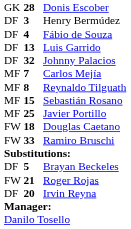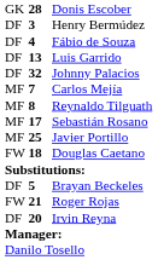 <table style = "font-size: 90%" cellspacing = "0" cellpadding = "0">
 <tr>
 <td colspan = 4></td>
 </tr>
 <tr>
 <th style="width:25px;"></th>
 <th style="width:25px;"></th>
 </tr>
 <tr>
 <td>GK</td>
 <td><strong>28</strong></td>
 <td> <a href='#'>Donis Escober</a></td>
 </tr>
 <tr>
 <td>DF</td>
 <td><strong>3</strong></td>
 <td> Henry Bermúdez</td>
 </tr>
 <tr>
 <td>DF</td>
 <td><strong>4</strong></td>
 <td> <a href='#'>Fábio de Souza</a></td>
 <td></td>
 <td></td>
 </tr>
 <tr>
 <td>DF</td>
 <td><strong>13</strong></td>
 <td> <a href='#'>Luis Garrido</a></td>
 </tr>
 <tr>
 <td>DF</td>
 <td><strong>32</strong></td>
 <td> <a href='#'>Johnny Palacios</a></td>
 </tr>
 <tr>
 <td>MF</td>
 <td><strong>7</strong></td>
 <td> <a href='#'>Carlos Mejía</a></td>
 <td></td>
 <td></td>
 <td></td>
 <td></td>
 </tr>
 <tr>
 <td>MF</td>
 <td><strong>8</strong></td>
 <td> <a href='#'>Reynaldo Tilguath</a></td>
 <td></td>
 <td></td>
 </tr>
 <tr>
 <td>MF</td>
-<td><strong>15</strong></td>
+<td><strong>17</strong></td>
 <td> <a href='#'>Sebastián Rosano</a></td>
 </tr>
 <tr>
 <td>MF</td>
 <td><strong>25</strong></td>
 <td> <a href='#'>Javier Portillo</a></td>
 </tr>
 <tr>
 <td>FW</td>
 <td><strong>18</strong></td>
 <td> <a href='#'>Douglas Caetano</a></td>
-<td></td>
-<td></td>
-</tr>
-<tr>
-<td>FW</td>
-<td><strong>33</strong></td>
-<td> <a href='#'>Ramiro Bruschi</a></td>
-<td></td>
-<td></td>
 <td></td>
 <td></td>
 </tr>
 <tr>
 <td colspan = 3><strong>Substitutions:</strong></td>
 </tr>
 <tr>
 <td>DF</td>
 <td><strong>5</strong></td>
 <td> <a href='#'>Brayan Beckeles</a></td>
 <td></td>
 <td></td>
 </tr>
 <tr>
 <td>FW</td>
 <td><strong>21</strong></td>
 <td> <a href='#'>Roger Rojas</a></td>
 <td></td>
 <td></td>
 </tr>
 <tr>
 <td>DF</td>
 <td><strong>20</strong></td>
 <td> <a href='#'>Irvin Reyna</a></td>
 <td></td>
 <td></td>
 </tr>
 <tr>
 <td colspan = 3><strong>Manager:</strong></td>
 </tr>
 <tr>
 <td colspan = 3> <a href='#'>Danilo Tosello</a></td>
 </tr>
 </table>
